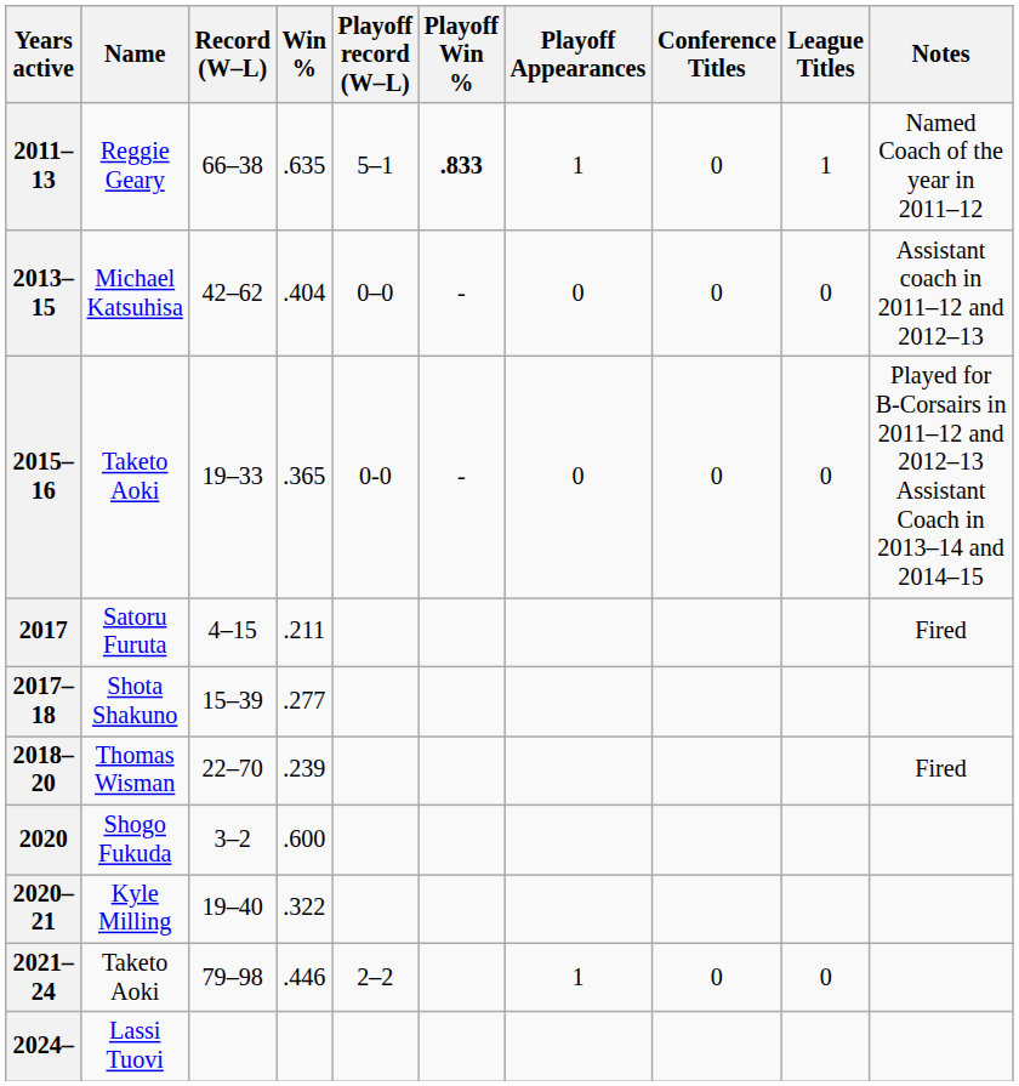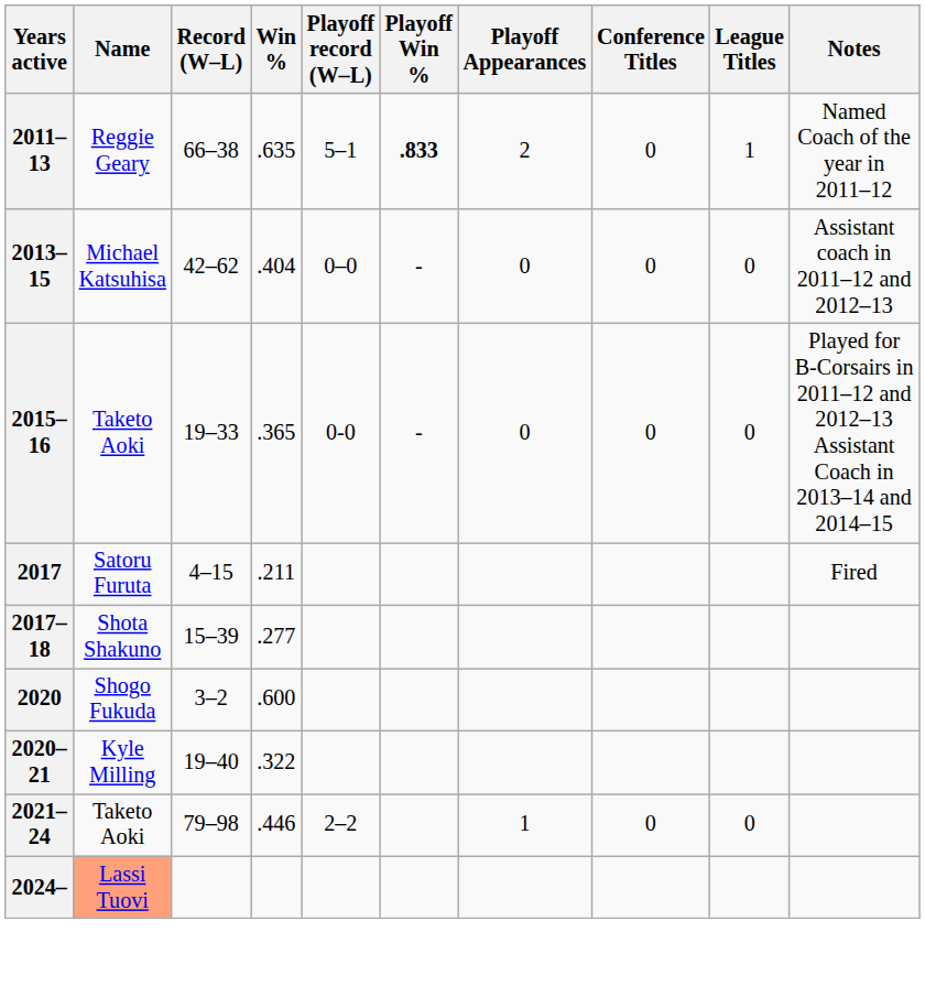 <table class="wikitable" style="font-size:85%; text-align:center; width:90%;">
 <tr>
 <th style="width: 50px;">Years active</th>
 <th>Name</th>
 <th>Record<br>(W–L)</th>
 <th>Win %</th>
 <th>Playoff record <br>(W–L)</th>
 <th>Playoff<br> Win %</th>
 <th>Playoff<br> Appearances</th>
 <th>Conference Titles</th>
 <th>League Titles</th>
 <th style="width: 300px;">Notes</th>
 </tr>
 <tr>
 <th style="text-align:center;">2011–13</th>
 <td><a href='#'>Reggie Geary</a></td>
 <td>66–38</td>
 <td>.635</td>
 <td>5–1</td>
 <td><strong>.833</strong></td>
-<td>1</td>
+<td>2</td>
 <td>0</td>
 <td>1</td>
 <td>Named Coach of the year in 2011–12</td>
 </tr>
 <tr>
 <th style="text-align:center;">2013–15</th>
 <td><a href='#'>Michael Katsuhisa</a></td>
 <td>42–62</td>
 <td>.404</td>
 <td>0–0</td>
 <td>-</td>
 <td>0</td>
 <td>0</td>
 <td>0</td>
 <td>Assistant coach in 2011–12 and 2012–13</td>
 </tr>
 <tr>
 <th style="text-align:center;">2015–16</th>
 <td><a href='#'>Taketo Aoki</a></td>
 <td>19–33</td>
 <td>.365</td>
 <td>0-0</td>
 <td>-</td>
 <td>0</td>
 <td>0</td>
 <td>0</td>
 <td>Played for B-Corsairs in 2011–12 and 2012–13<br> Assistant Coach in 2013–14 and 2014–15</td>
 </tr>
 <tr>
 <th style="text-align:center;">2017</th>
 <td><a href='#'>Satoru Furuta</a></td>
 <td>4–15</td>
 <td>.211</td>
 <td></td>
 <td></td>
 <td></td>
 <td></td>
 <td></td>
 <td>Fired</td>
 </tr>
 <tr>
 <th style="text-align:center;">2017–18</th>
 <td><a href='#'>Shota Shakuno</a></td>
 <td>15–39</td>
 <td>.277</td>
 <td></td>
 <td></td>
 <td></td>
 <td></td>
 <td></td>
 <td></td>
 </tr>
 <tr>
-<th style="text-align:center;">2018–20</th>
-<td><a href='#'>Thomas Wisman</a></td>
-<td>22–70</td>
-<td>.239</td>
-<td></td>
-<td></td>
-<td></td>
-<td></td>
-<td></td>
-<td>Fired</td>
-</tr>
-<tr>
 <th>2020</th>
 <td><a href='#'>Shogo Fukuda</a></td>
 <td>3–2</td>
 <td>.600</td>
 <td></td>
 <td></td>
 <td></td>
 <td></td>
 <td></td>
 <td></td>
 </tr>
 <tr>
 <th>2020–21</th>
 <td><a href='#'>Kyle Milling</a></td>
 <td>19–40</td>
 <td>.322</td>
 <td></td>
 <td></td>
 <td></td>
 <td></td>
 <td></td>
 <td></td>
 </tr>
 <tr>
 <th>2021–24</th>
 <td>Taketo Aoki</td>
 <td>79–98</td>
 <td>.446</td>
 <td>2–2</td>
 <td></td>
 <td>1</td>
 <td>0</td>
 <td>0</td>
 <td></td>
 </tr>
 <tr>
 <th>2024–</th>
-<td><a href='#'>Lassi Tuovi</a></td>
+<td style="background: lightsalmon;"><a href='#'>Lassi Tuovi</a></td>
 <td></td>
 <td></td>
 <td></td>
 <td></td>
 <td></td>
 <td></td>
 <td></td>
 <td></td>
 </tr>
 </table>
